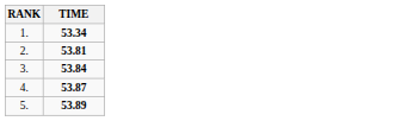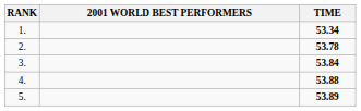 <table class="wikitable" style="border-collapse: collapse; font-size: 90%;">
 <tr>
 <th>RANK</th>
+<th align="center" style="width: 25em">2001 WORLD BEST PERFORMERS</th>
 <th align="center" style="width: 5em">TIME</th>
 </tr>
 <tr>
 <td align="center">1.</td>
+<td></td>
 <td align="center"><strong>53.34</strong></td>
 </tr>
 <tr>
 <td align="center">2.</td>
-<td align="center"><strong>53.81</strong></td>
+<td></td>
+<td align="center"><strong>53.78</strong></td>
 </tr>
 <tr>
 <td align="center">3.</td>
+<td></td>
 <td align="center"><strong>53.84</strong></td>
 </tr>
 <tr>
 <td align="center">4.</td>
-<td align="center"><strong>53.87</strong></td>
+<td></td>
+<td align="center"><strong>53.88</strong></td>
 </tr>
 <tr>
 <td align="center">5.</td>
+<td></td>
 <td align="center"><strong>53.89</strong></td>
 </tr>
 </table>
